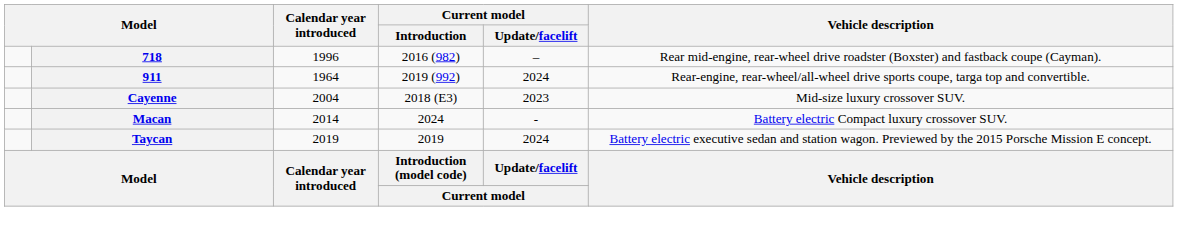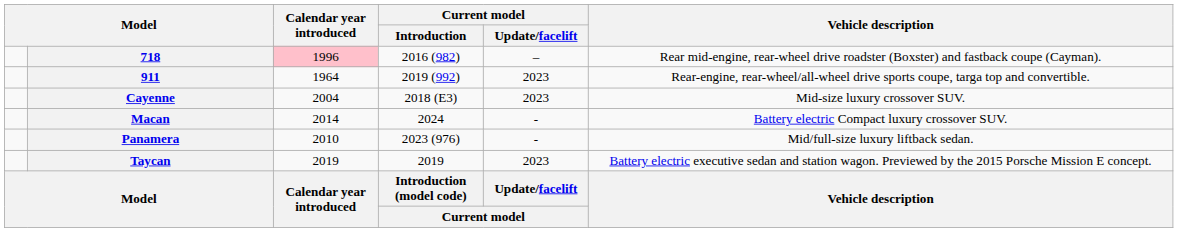 <table class="wikitable" style="text-align: center; width: 90%">
 <tr>
 <th colspan="2" rowspan="2">Model</th>
 <th rowspan="2" width="9%">Calendar year<br>introduced</th>
 <th scope="col" colspan=2>Current model</th>
 <th rowspan="2" width="50%" cellpadding="32px">Vehicle description</th>
 </tr>
 <tr>
 <th width="9%">Introduction</th>
 <th width="9%">Update/<a href='#'>facelift</a></th>
 </tr>
 <tr>
 <td></td>
 <th><a href='#'>718</a></th>
-<td>1996</td>
+<td style="background: pink;">1996</td>
 <td>2016 (<a href='#'>982</a>)</td>
 <td>–</td>
 <td>Rear mid-engine, rear-wheel drive roadster (Boxster) and fastback coupe (Cayman).</td>
 </tr>
 <tr>
 <td></td>
 <th><a href='#'>911</a></th>
 <td>1964</td>
 <td>2019 (<a href='#'>992</a>)</td>
-<td>2024</td>
+<td>2023</td>
 <td>Rear-engine, rear-wheel/all-wheel drive sports coupe, targa top and convertible.</td>
 </tr>
 <tr>
 <td></td>
 <th><a href='#'>Cayenne</a></th>
 <td>2004</td>
 <td>2018 (E3)</td>
 <td>2023</td>
 <td>Mid-size luxury crossover SUV.</td>
 </tr>
 <tr>
 <td></td>
 <th><a href='#'>Macan</a></th>
 <td>2014</td>
 <td>2024</td>
 <td>-</td>
 <td><a href='#'>Battery electric</a> Compact luxury crossover SUV.</td>
 </tr>
 <tr>
 <td></td>
+<th><a href='#'>Panamera</a></th>
+<td>2010</td>
+<td>2023 (976)</td>
+<td>-</td>
+<td>Mid/full-size luxury liftback sedan.</td>
+</tr>
+<tr>
+<td></td>
 <th><a href='#'>Taycan</a></th>
 <td>2019</td>
 <td>2019</td>
-<td>2024</td>
+<td>2023</td>
 <td><a href='#'>Battery electric</a> executive sedan and station wagon. Previewed by the 2015 Porsche Mission E concept.</td>
 </tr>
 <tr>
 <th colspan="2" rowspan="2">Model</th>
 <th rowspan="2">Calendar year<br>introduced</th>
 <th>Introduction (model code)</th>
 <th>Update/<a href='#'>facelift</a></th>
 <th rowspan="2">Vehicle description</th>
 </tr>
 <tr>
 <th colspan="2">Current model</th>
 </tr>
 </table>
